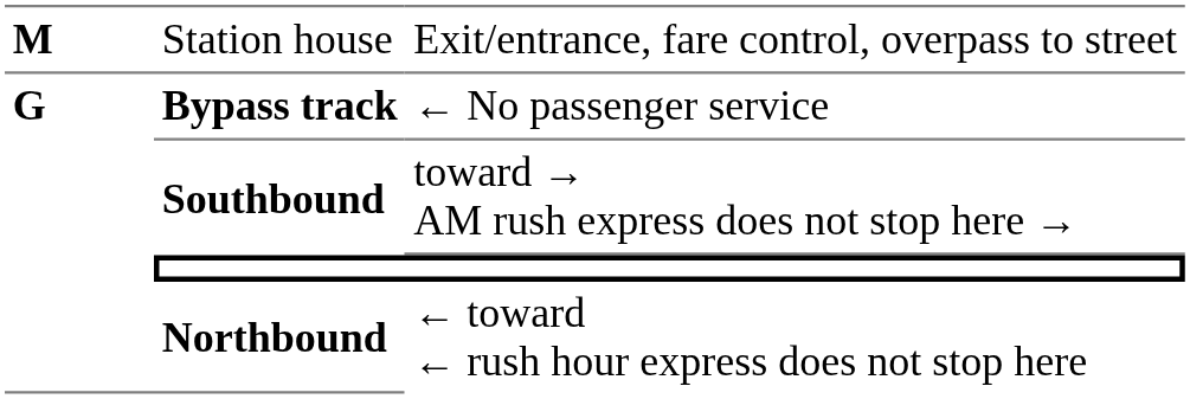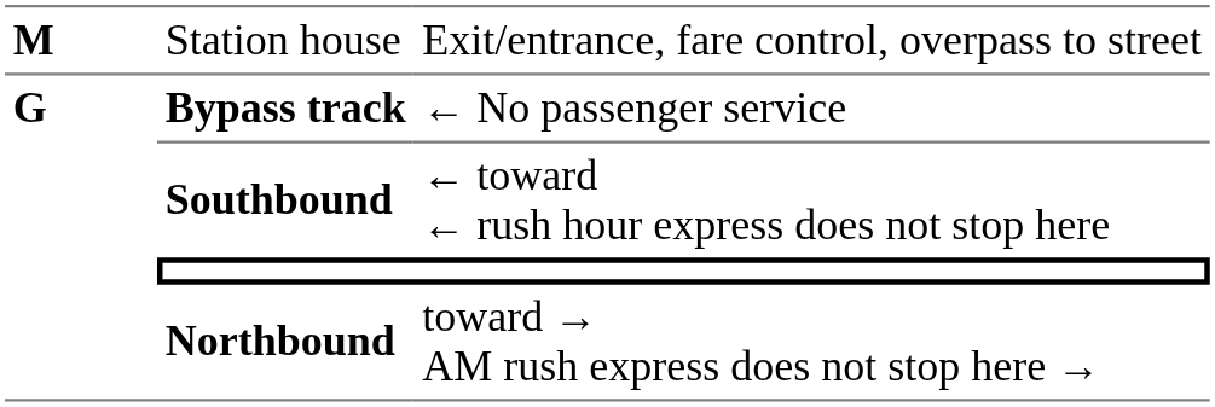 <table border=0 cellspacing=0 cellpadding=3>
 <tr>
 <td style="border-top:solid 1px gray;border-bottom:solid 1px gray" width=50><strong>M</strong></td>
 <td style="border-top:solid 1px gray;border-bottom:solid 1px gray">Station house</td>
 <td style="border-top:solid 1px gray;border-bottom:solid 1px gray">Exit/entrance, fare control, overpass to street</td>
 </tr>
 <tr>
 <td style="border-bottom:solid 1px gray" width=50 rowspan=6 valign=top><strong>G</strong></td>
 <td style="border-bottom:solid 1px gray"><span><strong>Bypass track</strong></span></td>
 <td style="border-bottom:solid 1px gray">← No passenger service</td>
 </tr>
 <tr>
 <td><span><strong>Southbound</strong></span></td>
-<td style="border-bottom:solid 1px gray">  toward   →<br>  AM rush express does not stop here →<br> </td>
+<td>←  toward  <br>←  rush hour express does not stop here</td>
 </tr>
 <tr>
 <td style="border-top:solid 2px black;border-right:solid 2px black;border-left:solid 2px black;border-bottom:solid 2px black;text-align:center" colspan=2></td>
 </tr>
 <tr>
 <td style="border-bottom:solid 1px gray"><span><strong>Northbound</strong></span></td>
-<td>←  toward  <br>←  rush hour express does not stop here</td>
+<td style="border-bottom:solid 1px gray">  toward   →<br>  AM rush express does not stop here →<br> </td>
 </tr>
 </table>
